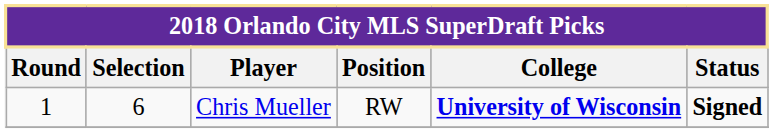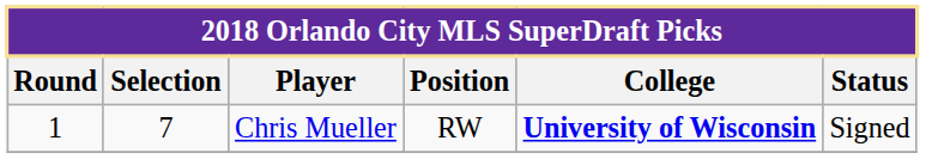 <table class="wikitable" style="text-align:left; font-size:95%;">
 <tr>
 <th colspan="6" style="background:#5E299A; color:white; border:2px solid #F8E196;" scope="col">2018 Orlando City MLS SuperDraft Picks</th>
 </tr>
 <tr>
 <th>Round</th>
 <th>Selection</th>
 <th>Player</th>
 <th>Position</th>
 <th>College</th>
 <th>Status</th>
 </tr>
 <tr>
 <td align="center">1</td>
-<td align="center">6</td>
+<td align="center">7</td>
 <td> <a href='#'>Chris Mueller</a></td>
 <td align="center">RW</td>
 <td><strong> <a href='#'>University of Wisconsin</a></strong></td>
-<td><strong>Signed</strong></td>
+<td>Signed</td>
 </tr>
 <tr>
 </tr>
 </table>
